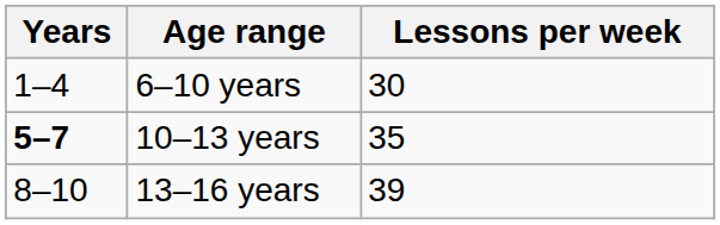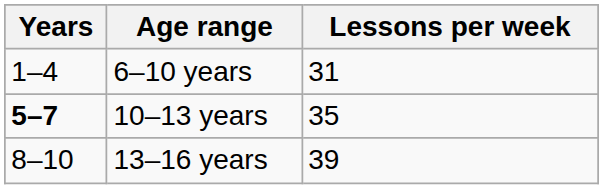 <table class="wikitable" width="340px">
 <tr>
 <th>Years</th>
 <th>Age range</th>
 <th>Lessons per week</th>
 </tr>
 <tr>
 <td>1–4</td>
 <td>6–10 years</td>
-<td>30</td>
+<td>31</td>
 </tr>
 <tr>
 <td><strong>5–7</strong></td>
 <td>10–13 years</td>
 <td>35</td>
 </tr>
 <tr>
 <td>8–10</td>
 <td>13–16 years</td>
 <td>39</td>
 </tr>
 </table>
